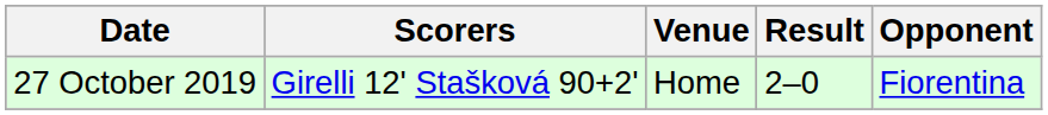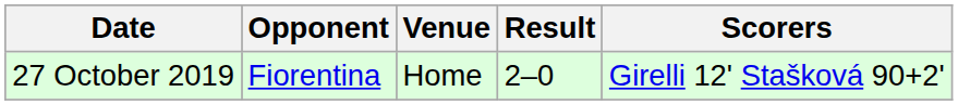 <table class="wikitable" style="text-align:left">
 <tr>
 <th>Date</th>
-<th>Scorers</th>
+<th>Opponent</th>
 <th>Venue</th>
 <th>Result</th>
-<th>Opponent</th>
+<th>Scorers</th>
 </tr>
 <tr style="background:#ddffdd">
 <td>27 October 2019</td>
-<td><a href='#'>Girelli</a> 12' <a href='#'>Stašková</a> 90+2'</td>
+<td><a href='#'>Fiorentina</a></td>
 <td>Home</td>
 <td>2–0</td>
-<td><a href='#'>Fiorentina</a></td>
+<td><a href='#'>Girelli</a> 12' <a href='#'>Stašková</a> 90+2'</td>
 </tr>
 </table>
